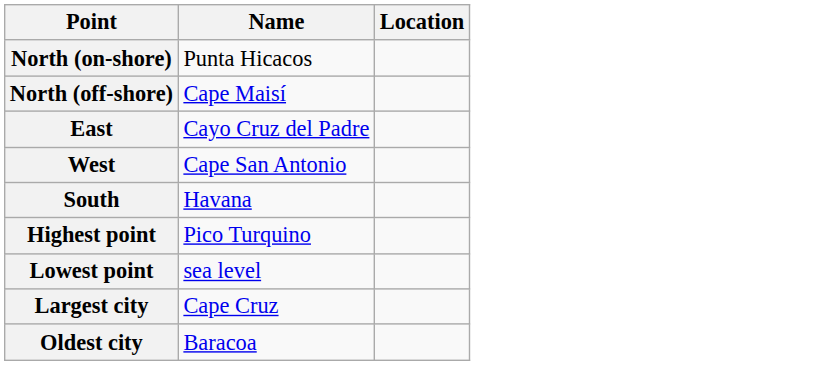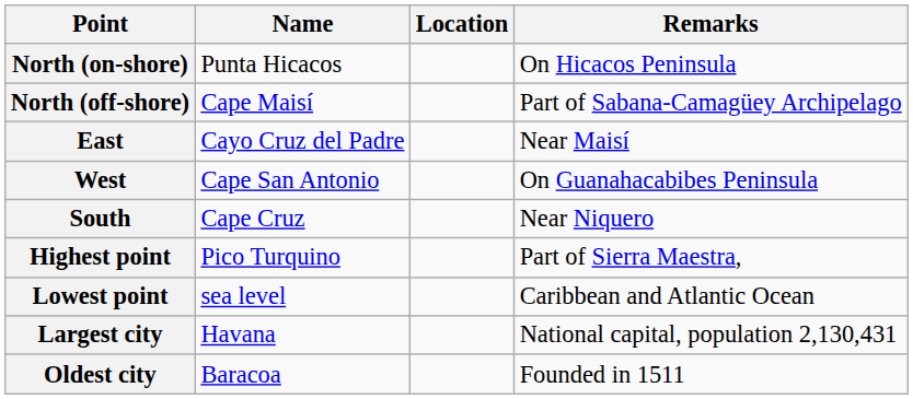 <table class=wikitable>
 <tr>
 <th>Point</th>
 <th>Name</th>
 <th>Location</th>
+<th>Remarks</th>
 </tr>
 <tr>
 <th>North (on-shore)</th>
 <td>Punta Hicacos</td>
 <td><small></small></td>
+<td>On <a href='#'>Hicacos Peninsula</a></td>
 </tr>
 <tr>
 <th>North (off-shore)</th>
 <td><a href='#'>Cape Maisí</a></td>
 <td><small></small></td>
+<td>Part of <a href='#'>Sabana-Camagüey Archipelago</a></td>
 </tr>
 <tr>
 <th>East</th>
 <td><a href='#'>Cayo Cruz del Padre</a></td>
 <td><small></small></td>
+<td>Near <a href='#'>Maisí</a></td>
 </tr>
 <tr>
 <th>West</th>
 <td><a href='#'>Cape San Antonio</a></td>
 <td><small></small></td>
+<td>On <a href='#'>Guanahacabibes Peninsula</a></td>
 </tr>
 <tr>
 <th>South</th>
-<td><a href='#'>Havana</a></td>
+<td><a href='#'>Cape Cruz</a></td>
 <td><small></small></td>
+<td>Near <a href='#'>Niquero</a></td>
 </tr>
 <tr>
 <th>Highest point</th>
 <td><a href='#'>Pico Turquino</a></td>
 <td><small></small></td>
+<td>Part of <a href='#'>Sierra Maestra</a>, </td>
 </tr>
 <tr>
 <th>Lowest point</th>
 <td><a href='#'>sea level</a></td>
 <td> </td>
+<td>Caribbean and Atlantic Ocean</td>
 </tr>
 <tr>
 <th>Largest city</th>
-<td><a href='#'>Cape Cruz</a></td>
+<td><a href='#'>Havana</a></td>
 <td><small></small></td>
+<td>National capital, population 2,130,431</td>
 </tr>
 <tr>
 <th>Oldest city</th>
 <td><a href='#'>Baracoa</a></td>
 <td><small></small></td>
+<td>Founded in 1511</td>
 </tr>
 </table>
